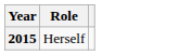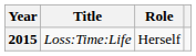 <table class="wikitable plainrowheaders">
 <tr>
 <th scope="col">Year</th>
+<th scope="col">Title</th>
 <th scope="col">Role</th>
 <th scope="col"></th>
 </tr>
 <tr>
 <th scope="row">2015</th>
+<td><em>Loss:Time:Life</em></td>
 <td>Herself</td>
 <td style="text-align:center"></td>
 </tr>
 </table>
